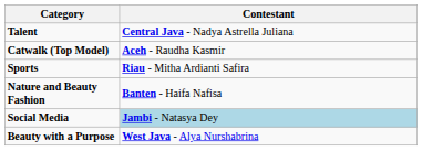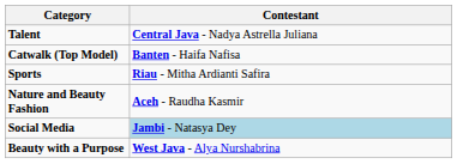 <table class="wikitable" style="font-size:95%;">
 <tr>
 <th width="150">Category</th>
 <th width="400">Contestant</th>
 </tr>
 <tr>
 <td><strong>Talent</strong></td>
 <td> <strong><a href='#'>Central Java</a></strong> - Nadya Astrella Juliana</td>
 </tr>
 <tr>
 <td><strong>Catwalk (Top Model)</strong></td>
-<td> <strong><a href='#'>Aceh</a></strong> - Raudha Kasmir</td>
+<td> <strong><a href='#'>Banten</a></strong> - Haifa Nafisa</td>
 </tr>
 <tr>
 <td><strong>Sports</strong></td>
 <td> <strong><a href='#'>Riau</a></strong> - Mitha Ardianti Safira</td>
 </tr>
 <tr>
 <td><strong>Nature and Beauty Fashion</strong></td>
-<td> <strong><a href='#'>Banten</a></strong> - Haifa Nafisa</td>
+<td> <strong><a href='#'>Aceh</a></strong> - Raudha Kasmir</td>
 </tr>
 <tr>
 <td><strong>Social Media</strong></td>
 <td style="background: lightblue;"> <strong><a href='#'>Jambi</a></strong> - Natasya Dey</td>
 </tr>
 <tr>
 <td><strong>Beauty with a Purpose</strong></td>
 <td> <strong><a href='#'>West Java</a></strong> - <a href='#'>Alya Nurshabrina</a></td>
 </tr>
 </table>
